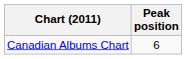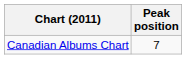 <table class="wikitable sortable">
 <tr>
 <th>Chart (2011)</th>
 <th>Peak<br>position</th>
 </tr>
 <tr>
 <td><a href='#'>Canadian Albums Chart</a></td>
-<td style="text-align:center;">6</td>
+<td style="text-align:center;">7</td>
 </tr>
 </table>
